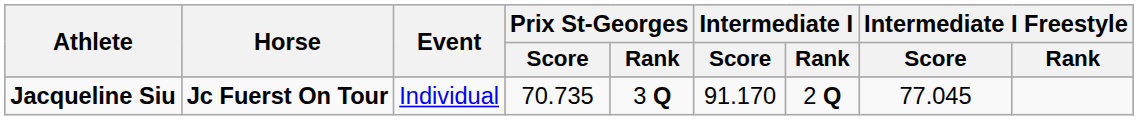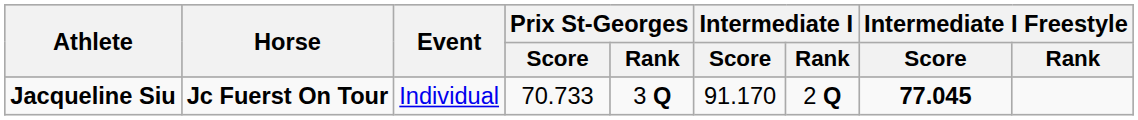 <table class=wikitable style=font-size:90%;text-align:center>
 <tr>
 <th rowspan="2">Athlete</th>
 <th rowspan="2">Horse</th>
 <th rowspan="2">Event</th>
 <th colspan="2">Prix St-Georges</th>
 <th colspan="2">Intermediate I</th>
 <th colspan="2">Intermediate I Freestyle</th>
 </tr>
 <tr style="font-size:95%">
 <th>Score</th>
 <th>Rank</th>
 <th>Score</th>
 <th>Rank</th>
 <th>Score</th>
 <th>Rank</th>
 </tr>
 <tr>
 <td align=left><strong>Jacqueline Siu</strong></td>
 <td align=left><strong>Jc Fuerst On Tour</strong></td>
 <td align=left><a href='#'>Individual</a></td>
-<td>70.735</td>
+<td>70.733</td>
 <td>3 <strong>Q</strong></td>
 <td>91.170</td>
 <td>2 <strong>Q</strong></td>
-<td>77.045</td>
+<td><strong>77.045</strong></td>
 <td></td>
 </tr>
 </table>
